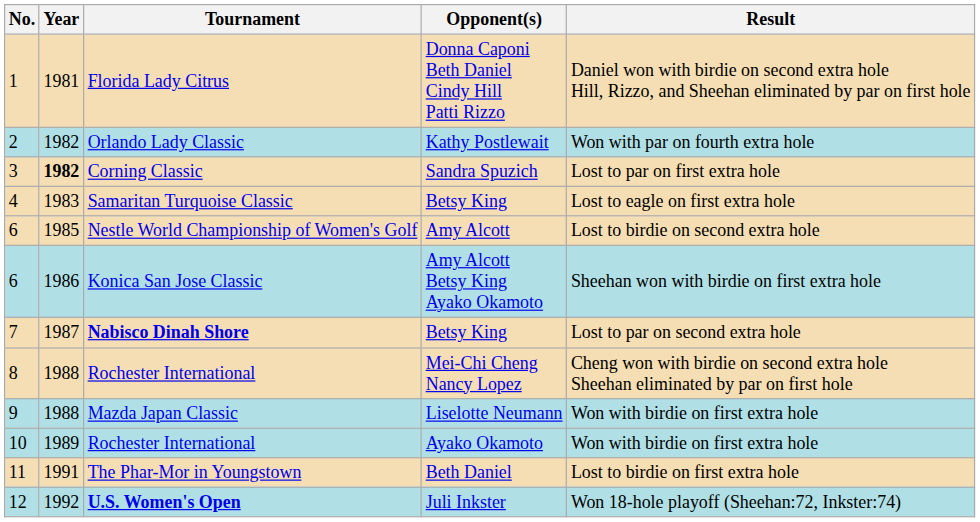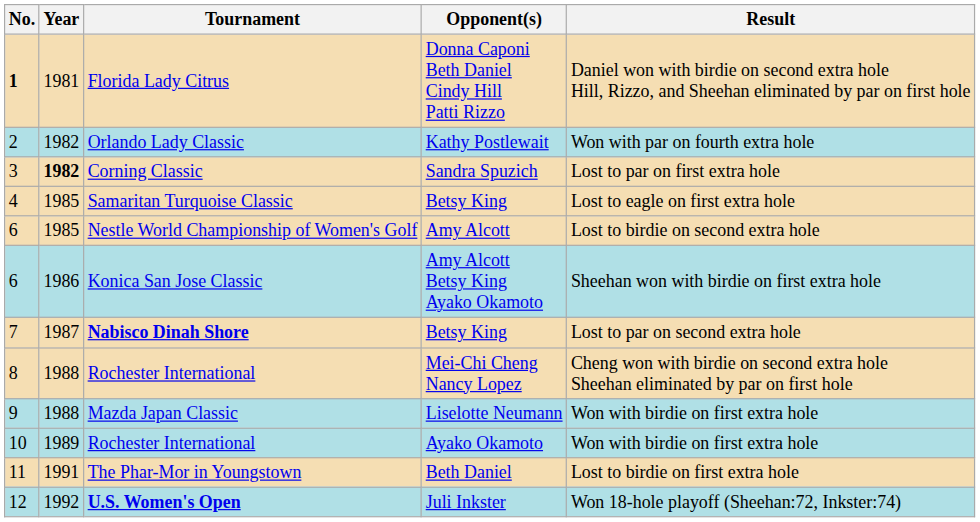 <table class="wikitable" style="font-size:95%;">
 <tr>
 <th>No.</th>
 <th>Year</th>
 <th>Tournament</th>
 <th>Opponent(s)</th>
 <th>Result</th>
 </tr>
 <tr style="background:#F5DEB3;">
-<td>1</td>
+<td><strong>1</strong></td>
 <td>1981</td>
 <td><a href='#'>Florida Lady Citrus</a></td>
 <td> <a href='#'>Donna Caponi</a><br> <a href='#'>Beth Daniel</a><br> <a href='#'>Cindy Hill</a><br> <a href='#'>Patti Rizzo</a></td>
 <td>Daniel won with birdie on second extra hole<br>Hill, Rizzo, and Sheehan eliminated by par on first hole</td>
 </tr>
 <tr style="background:#B0E0E6;">
 <td>2</td>
 <td>1982</td>
 <td><a href='#'>Orlando Lady Classic</a></td>
 <td> <a href='#'>Kathy Postlewait</a></td>
 <td>Won with par on fourth extra hole</td>
 </tr>
 <tr style="background:#F5DEB3;">
 <td>3</td>
 <td><strong>1982</strong></td>
 <td><a href='#'>Corning Classic</a></td>
 <td> <a href='#'>Sandra Spuzich</a></td>
 <td>Lost to par on first extra hole</td>
 </tr>
 <tr style="background:#F5DEB3;">
 <td>4</td>
-<td>1983</td>
+<td>1985</td>
 <td><a href='#'>Samaritan Turquoise Classic</a></td>
 <td> <a href='#'>Betsy King</a></td>
 <td>Lost to eagle on first extra hole</td>
 </tr>
 <tr style="background:#F5DEB3;">
 <td>6</td>
 <td>1985</td>
 <td><a href='#'>Nestle World Championship of Women's Golf</a></td>
 <td> <a href='#'>Amy Alcott</a></td>
 <td>Lost to birdie on second extra hole</td>
 </tr>
 <tr style="background:#B0E0E6;">
 <td>6</td>
 <td>1986</td>
 <td><a href='#'>Konica San Jose Classic</a></td>
 <td> <a href='#'>Amy Alcott</a><br> <a href='#'>Betsy King</a><br> <a href='#'>Ayako Okamoto</a></td>
 <td>Sheehan won with birdie on first extra hole</td>
 </tr>
 <tr style="background:#F5DEB3;">
 <td>7</td>
 <td>1987</td>
 <td><strong><a href='#'>Nabisco Dinah Shore</a></strong></td>
 <td> <a href='#'>Betsy King</a></td>
 <td>Lost to par on second extra hole</td>
 </tr>
 <tr style="background:#F5DEB3;">
 <td>8</td>
 <td>1988</td>
 <td><a href='#'>Rochester International</a></td>
 <td> <a href='#'>Mei-Chi Cheng</a><br> <a href='#'>Nancy Lopez</a></td>
 <td>Cheng won with birdie on second extra hole<br>Sheehan eliminated by par on first hole</td>
 </tr>
 <tr style="background:#B0E0E6;">
 <td>9</td>
 <td>1988</td>
 <td><a href='#'>Mazda Japan Classic</a></td>
 <td> <a href='#'>Liselotte Neumann</a></td>
 <td>Won with birdie on first extra hole</td>
 </tr>
 <tr style="background:#B0E0E6;">
 <td>10</td>
 <td>1989</td>
 <td><a href='#'>Rochester International</a></td>
 <td> <a href='#'>Ayako Okamoto</a></td>
 <td>Won with birdie on first extra hole</td>
 </tr>
 <tr style="background:#F5DEB3;">
 <td>11</td>
 <td>1991</td>
 <td><a href='#'>The Phar-Mor in Youngstown</a></td>
 <td> <a href='#'>Beth Daniel</a></td>
 <td>Lost to birdie on first extra hole</td>
 </tr>
 <tr style="background:#B0E0E6;">
 <td>12</td>
 <td>1992</td>
 <td><strong><a href='#'>U.S. Women's Open</a></strong></td>
 <td> <a href='#'>Juli Inkster</a></td>
 <td>Won 18-hole playoff (Sheehan:72, Inkster:74)</td>
 </tr>
 </table>
